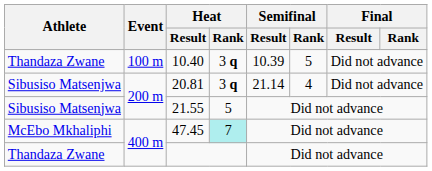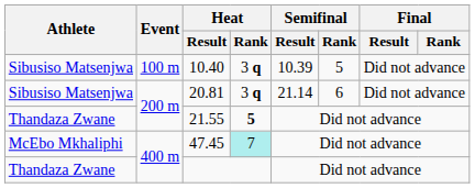 <table class="wikitable" style="font-size:90%">
 <tr>
 <th rowspan=2>Athlete</th>
 <th rowspan=2>Event</th>
 <th colspan=2>Heat</th>
 <th colspan=2>Semifinal</th>
 <th colspan=2>Final</th>
 </tr>
 <tr style="font-size:95%">
 <th>Result</th>
 <th>Rank</th>
 <th>Result</th>
 <th>Rank</th>
 <th>Result</th>
 <th>Rank</th>
 </tr>
 <tr align=center>
-<td align=left><a href='#'>Thandaza Zwane</a></td>
+<td align=left><a href='#'>Sibusiso Matsenjwa</a></td>
 <td align=left><a href='#'>100 m</a></td>
 <td>10.40</td>
 <td>3 <strong>q</strong></td>
 <td>10.39</td>
 <td>5</td>
 <td colspan=2>Did not advance</td>
 </tr>
 <tr align=center>
 <td align=left><a href='#'>Sibusiso Matsenjwa</a></td>
 <td align=left rowspan=2><a href='#'>200 m</a></td>
 <td>20.81</td>
 <td>3 <strong>q</strong></td>
 <td>21.14</td>
-<td>4</td>
+<td>6</td>
 <td colspan=2>Did not advance</td>
 </tr>
 <tr align=center>
-<td align=left><a href='#'>Sibusiso Matsenjwa</a></td>
+<td align=left><a href='#'>Thandaza Zwane</a></td>
 <td>21.55</td>
-<td>5</td>
+<td><strong>5</strong></td>
 <td colspan=4>Did not advance</td>
 </tr>
 <tr align=center>
 <td align=left><a href='#'>McEbo Mkhaliphi</a></td>
 <td align=left rowspan=2><a href='#'>400 m</a></td>
 <td>47.45</td>
 <td style="background: paleturquoise;">7</td>
 <td colspan=4>Did not advance</td>
 </tr>
 <tr align=center>
 <td align=left><a href='#'>Thandaza Zwane</a></td>
 <td colspan=2></td>
 <td colspan=4>Did not advance</td>
 </tr>
 </table>
